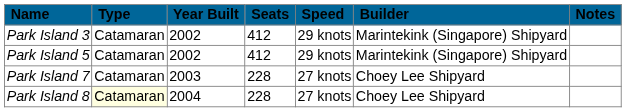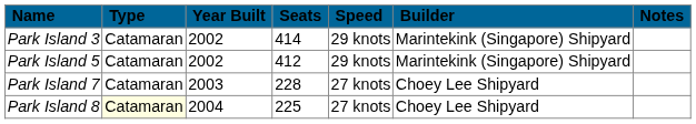 <table border="1" cellspacing="1" cellpadding="2" style="border-collapse: collapse;">
 <tr ---- bgcolor=#006699>
 <td><strong><span> Name </span></strong></td>
 <td><strong><span> Type </span></strong></td>
 <td><strong><span> Year Built </span></strong></td>
 <td><strong><span> Seats </span></strong></td>
 <td><strong><span> Speed </span></strong></td>
 <td><strong><span> Builder </span></strong></td>
 <td><strong><span> Notes </span></strong></td>
 </tr>
 <tr>
 <td><em>Park Island 3</em></td>
 <td>Catamaran</td>
 <td>2002</td>
-<td>412</td>
+<td>414</td>
 <td>29 knots</td>
 <td>Marintekink (Singapore) Shipyard</td>
 <td></td>
 </tr>
 <tr>
 <td><em>Park Island 5</em></td>
 <td>Catamaran</td>
 <td>2002</td>
 <td>412</td>
 <td>29 knots</td>
 <td>Marintekink (Singapore) Shipyard</td>
 <td></td>
 </tr>
 <tr>
 <td><em>Park Island 7</em></td>
 <td>Catamaran</td>
 <td>2003</td>
 <td>228</td>
 <td>27 knots</td>
 <td>Choey Lee Shipyard</td>
 <td></td>
 </tr>
 <tr>
 <td><em>Park Island 8</em></td>
 <td style="background: lightyellow;">Catamaran</td>
 <td>2004</td>
-<td>228</td>
+<td>225</td>
 <td>27 knots</td>
 <td>Choey Lee Shipyard</td>
 <td></td>
 </tr>
 </table>
